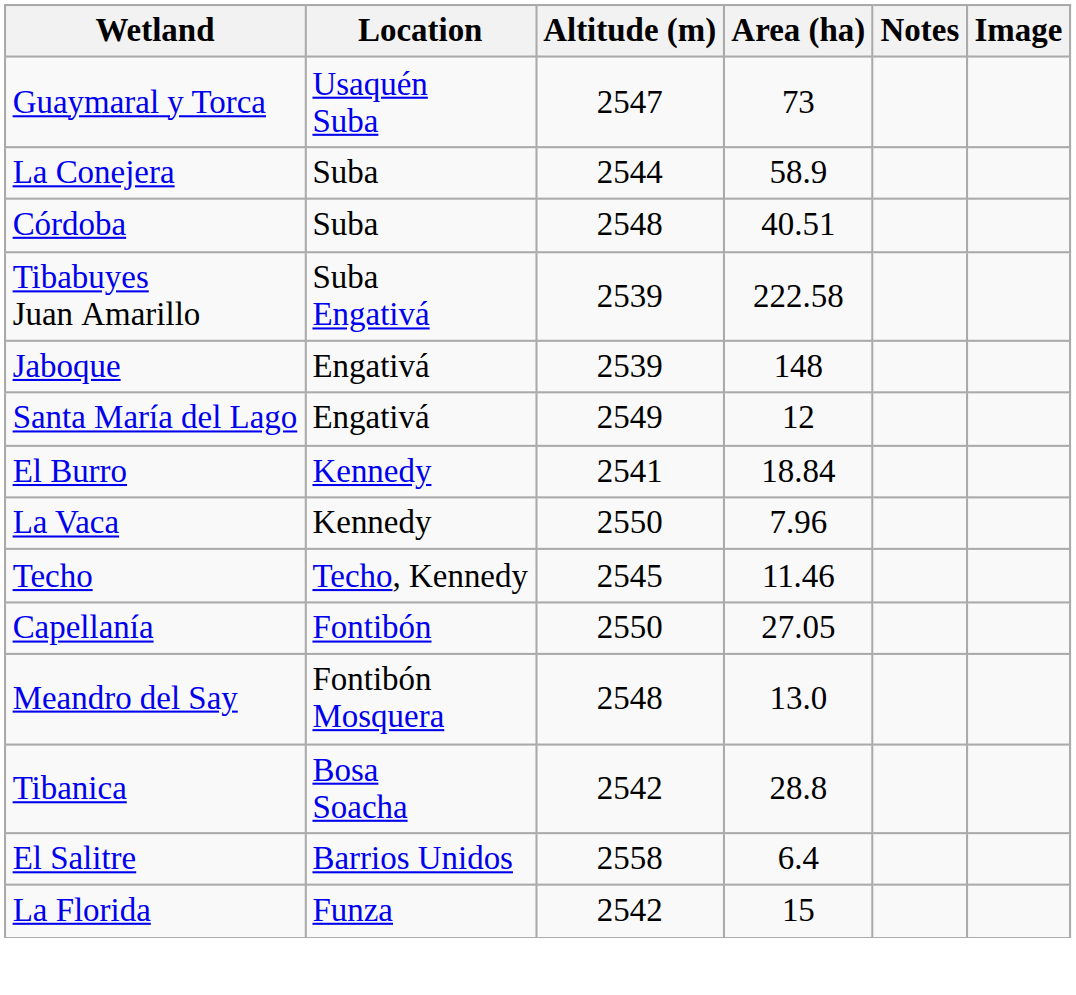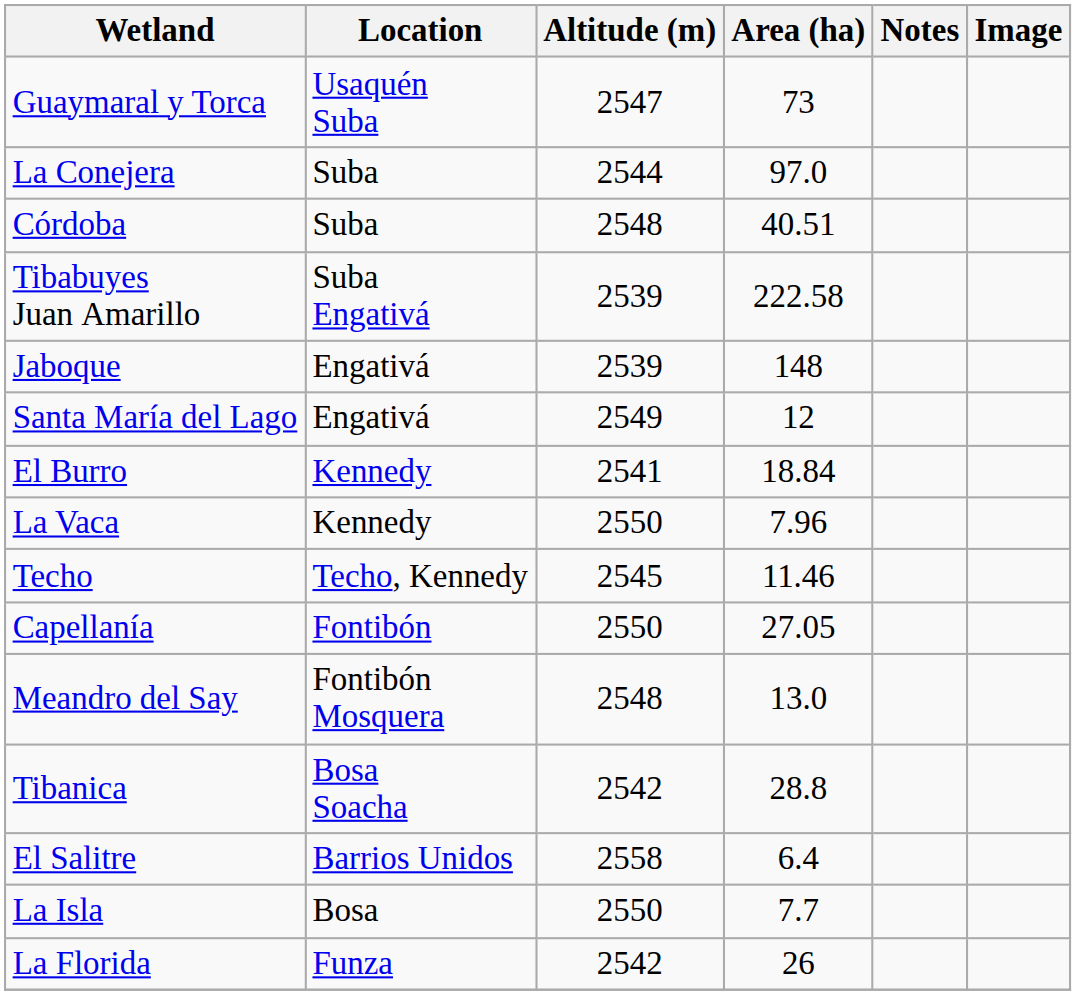 <table class="wikitable sortable mw-collapsible">
 <tr>
 <th>Wetland</th>
 <th>Location</th>
 <th>Altitude (m)</th>
 <th>Area (ha)</th>
 <th>Notes</th>
 <th>Image</th>
 </tr>
 <tr>
 <td><a href='#'>Guaymaral y Torca</a></td>
 <td><a href='#'>Usaquén</a><br><a href='#'>Suba</a></td>
 <td align=center>2547</td>
 <td align=center>73</td>
 <td align=center></td>
 <td></td>
 </tr>
 <tr>
 <td><a href='#'>La Conejera</a></td>
 <td>Suba</td>
 <td align=center>2544</td>
-<td align=center>58.9</td>
+<td align=center>97.0</td>
 <td align=center></td>
 <td></td>
 </tr>
 <tr>
 <td><a href='#'>Córdoba</a></td>
 <td>Suba</td>
 <td align=center>2548</td>
 <td align=center>40.51</td>
 <td align=center></td>
 <td></td>
 </tr>
 <tr>
 <td><a href='#'>Tibabuyes</a><br>Juan Amarillo</td>
 <td>Suba<br><a href='#'>Engativá</a></td>
 <td align=center>2539</td>
 <td align=center>222.58</td>
 <td align=center></td>
 <td></td>
 </tr>
 <tr>
 <td><a href='#'>Jaboque</a></td>
 <td>Engativá</td>
 <td align=center>2539</td>
 <td align=center>148</td>
 <td align=center></td>
 <td></td>
 </tr>
 <tr>
 <td><a href='#'>Santa María del Lago</a></td>
 <td>Engativá</td>
 <td align=center>2549</td>
 <td align=center>12</td>
 <td align=center></td>
 <td></td>
 </tr>
 <tr>
 <td><a href='#'>El Burro</a></td>
 <td><a href='#'>Kennedy</a></td>
 <td align=center>2541</td>
 <td align=center>18.84</td>
 <td align=center></td>
 <td></td>
 </tr>
 <tr>
 <td><a href='#'>La Vaca</a></td>
 <td>Kennedy</td>
 <td align=center>2550</td>
 <td align=center>7.96</td>
 <td align=center></td>
 <td></td>
 </tr>
 <tr>
 <td><a href='#'>Techo</a></td>
 <td><a href='#'>Techo</a>, Kennedy</td>
 <td align=center>2545</td>
 <td align=center>11.46</td>
 <td align=center></td>
 <td></td>
 </tr>
 <tr>
 <td><a href='#'>Capellanía</a></td>
 <td><a href='#'>Fontibón</a></td>
 <td align=center>2550</td>
 <td align=center>27.05</td>
 <td align=center></td>
 <td></td>
 </tr>
 <tr>
 <td><a href='#'>Meandro del Say</a></td>
 <td>Fontibón<br><a href='#'>Mosquera</a></td>
 <td align=center>2548</td>
 <td align=center>13.0</td>
 <td align=center></td>
 <td></td>
 </tr>
 <tr>
 <td><a href='#'>Tibanica</a></td>
 <td><a href='#'>Bosa</a><br><a href='#'>Soacha</a></td>
 <td align=center>2542</td>
 <td align=center>28.8</td>
 <td align=center></td>
 <td></td>
 </tr>
 <tr>
 <td><a href='#'>El Salitre</a></td>
 <td><a href='#'>Barrios Unidos</a></td>
 <td align=center>2558</td>
 <td align=center>6.4</td>
 <td align=center></td>
 <td></td>
 </tr>
 <tr>
+<td><a href='#'>La Isla</a></td>
+<td>Bosa</td>
+<td align=center>2550</td>
+<td align=center>7.7</td>
+<td align=center></td>
+<td></td>
+</tr>
+<tr>
 <td><a href='#'>La Florida</a></td>
 <td><a href='#'>Funza</a></td>
 <td align=center>2542</td>
-<td align=center>15</td>
+<td align=center>26</td>
 <td align=center></td>
 <td></td>
 </tr>
 <tr>
 </tr>
 </table>
